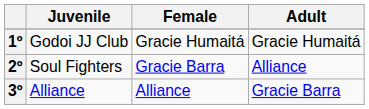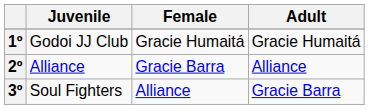 <table style="margin:1 auto" class="wikitable">
 <tr>
 <th></th>
 <th>Juvenile</th>
 <th>Female</th>
 <th>Adult</th>
 </tr>
 <tr style="vertical-align: top; ">
 </tr>
 <tr>
 <th><strong>1º</strong></th>
 <td>Godoi JJ Club</td>
 <td>Gracie Humaitá</td>
 <td>Gracie Humaitá</td>
 </tr>
 <tr>
 <th><strong>2º</strong></th>
-<td>Soul Fighters</td>
+<td><a href='#'>Alliance</a></td>
 <td><a href='#'>Gracie Barra</a></td>
 <td><a href='#'>Alliance</a></td>
 </tr>
 <tr>
 <th><strong>3º</strong></th>
-<td><a href='#'>Alliance</a></td>
+<td>Soul Fighters</td>
 <td><a href='#'>Alliance</a></td>
 <td><a href='#'>Gracie Barra</a></td>
 </tr>
 </table>
